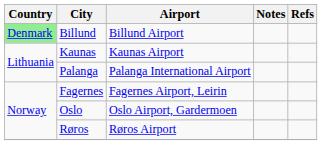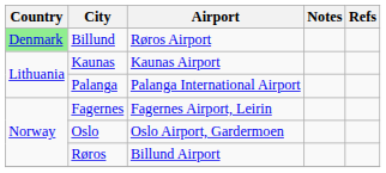 <table class="sortable wikitable">
 <tr>
 <th>Country</th>
 <th>City</th>
 <th>Airport</th>
 <th>Notes</th>
 <th>Refs</th>
 </tr>
 <tr>
 <td rowspan="1" style="background: lightgreen;"><a href='#'>Denmark</a></td>
 <td><a href='#'>Billund</a></td>
-<td><a href='#'>Billund Airport</a></td>
+<td><a href='#'>Røros Airport</a></td>
 <td></td>
 <td align=center></td>
 </tr>
 <tr>
 <td rowspan="2"><a href='#'>Lithuania</a></td>
 <td><a href='#'>Kaunas</a></td>
 <td><a href='#'>Kaunas Airport</a></td>
 <td></td>
 <td align=center></td>
 </tr>
 <tr>
 <td><a href='#'>Palanga</a></td>
 <td><a href='#'>Palanga International Airport</a></td>
 <td></td>
 <td align=center></td>
 </tr>
 <tr>
 <td rowspan="3"><a href='#'>Norway</a></td>
 <td><a href='#'>Fagernes</a></td>
 <td><a href='#'>Fagernes Airport, Leirin</a></td>
 <td></td>
 <td align=center></td>
 </tr>
 <tr>
 <td><a href='#'>Oslo</a></td>
 <td><a href='#'>Oslo Airport, Gardermoen</a></td>
 <td></td>
 <td align=center></td>
 </tr>
 <tr>
 <td><a href='#'>Røros</a></td>
-<td><a href='#'>Røros Airport</a></td>
+<td><a href='#'>Billund Airport</a></td>
 <td></td>
 <td align=center></td>
 </tr>
 <tr>
 </tr>
 </table>
